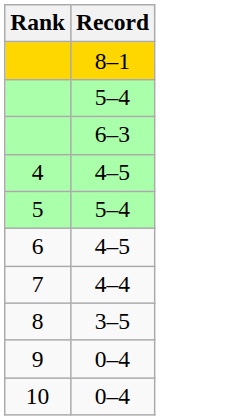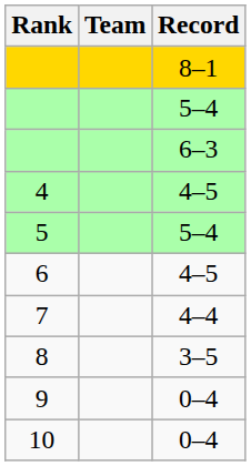 <table class="wikitable">
 <tr>
 <th>Rank</th>
+<th>Team</th>
 <th>Record</th>
 </tr>
 <tr bgcolor=gold>
 <td align=center></td>
+<td></td>
 <td align=center>8–1</td>
 </tr>
 <tr bgcolor=#aaffaa>
 <td align=center></td>
+<td></td>
 <td align=center>5–4</td>
 </tr>
 <tr bgcolor=#aaffaa>
 <td align=center></td>
+<td></td>
 <td align=center>6–3</td>
 </tr>
 <tr bgcolor=#aaffaa>
 <td align=center>4</td>
+<td></td>
 <td align=center>4–5</td>
 </tr>
 <tr bgcolor=#aaffaa>
 <td align=center>5</td>
+<td></td>
 <td align=center>5–4</td>
 </tr>
 <tr>
 <td align=center>6</td>
+<td></td>
 <td align=center>4–5</td>
 </tr>
 <tr>
 <td align=center>7</td>
+<td></td>
 <td align=center>4–4</td>
 </tr>
 <tr>
 <td align=center>8</td>
+<td></td>
 <td align=center>3–5</td>
 </tr>
 <tr>
 <td align=center>9</td>
+<td></td>
 <td align=center>0–4</td>
 </tr>
 <tr>
 <td align=center>10</td>
+<td></td>
 <td align=center>0–4</td>
 </tr>
 </table>
